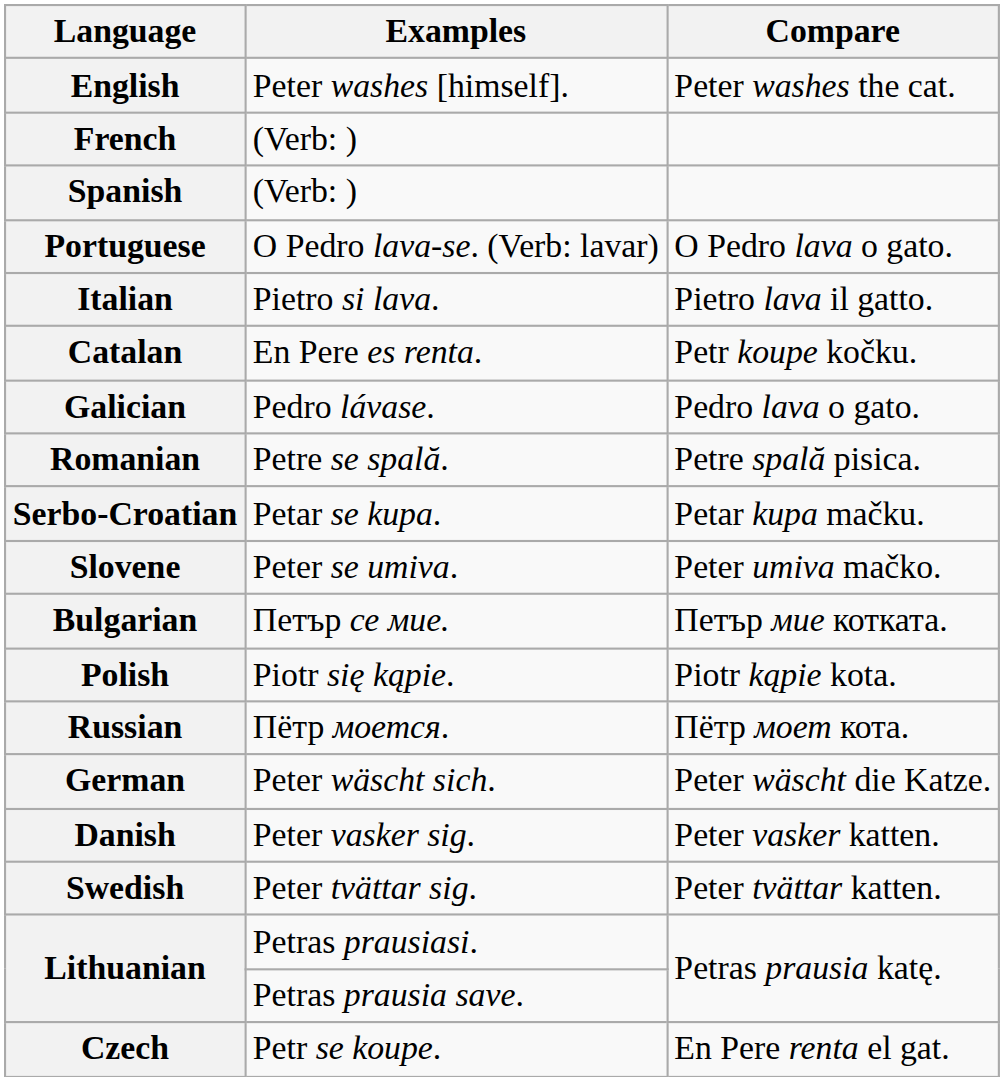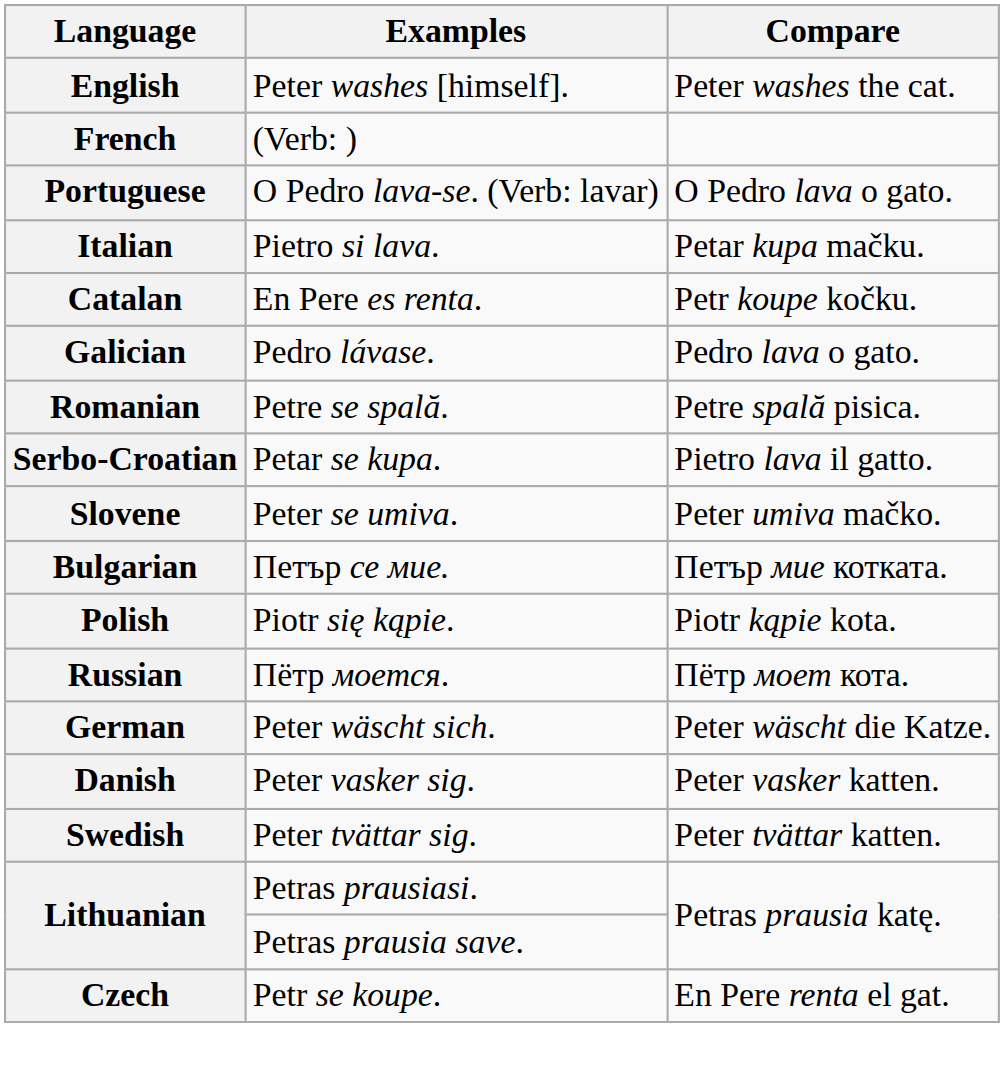 <table class="wikitable">
 <tr>
 <th>Language</th>
 <th>Examples</th>
 <th>Compare</th>
 </tr>
 <tr>
 <th>English</th>
 <td>Peter <em>washes</em> [himself].</td>
 <td>Peter <em>washes</em> the cat.</td>
 </tr>
 <tr>
 <th>French</th>
 <td> (Verb: )</td>
 <td></td>
 </tr>
 <tr>
-<th>Spanish</th>
-<td> (Verb: )</td>
-<td></td>
-</tr>
-<tr>
 <th>Portuguese</th>
 <td>O Pedro <em>lava-se</em>. (Verb: lavar)</td>
 <td>O Pedro <em>lava</em> o gato.</td>
 </tr>
 <tr>
 <th>Italian</th>
 <td>Pietro <em>si lava</em>.</td>
-<td>Pietro <em>lava</em> il gatto.</td>
+<td>Petar <em>kupa</em> mačku.</td>
 </tr>
 <tr>
 <th>Catalan</th>
 <td>En Pere <em>es renta</em>.</td>
 <td>Petr <em>koupe</em> kočku.</td>
 </tr>
 <tr>
 <th>Galician</th>
 <td>Pedro <em>lávase</em>.</td>
 <td>Pedro <em>lava</em> o gato.</td>
 </tr>
 <tr>
 <th>Romanian</th>
 <td>Petre <em>se spală</em>.</td>
 <td>Petre <em>spală</em> pisica.</td>
 </tr>
 <tr>
 <th>Serbo-Croatian</th>
 <td>Petar <em>se kupa</em>.</td>
-<td>Petar <em>kupa</em> mačku.</td>
+<td>Pietro <em>lava</em> il gatto.</td>
 </tr>
 <tr>
 <th>Slovene</th>
 <td>Peter <em>se umiva</em>.</td>
 <td>Peter <em>umiva</em> mačko.</td>
 </tr>
 <tr>
 <th>Bulgarian</th>
 <td>Петър <em>се мие.</em><br></td>
 <td>Петър <em>мие</em> котката.<br></td>
 </tr>
 <tr>
 <th>Polish</th>
 <td>Piotr <em>się kąpie</em>.</td>
 <td>Piotr <em>kąpie</em> kota.</td>
 </tr>
 <tr>
 <th>Russian</th>
 <td>Пётр <em>моется</em>.<br></td>
 <td>Пётр <em>моет</em> котa.<br></td>
 </tr>
 <tr>
 <th>German</th>
 <td>Peter <em>wäscht sich</em>.</td>
 <td>Peter <em>wäscht</em> die Katze.</td>
 </tr>
 <tr>
 <th>Danish</th>
 <td>Peter <em>vasker sig</em>.</td>
 <td>Peter <em>vasker</em> katten.</td>
 </tr>
 <tr>
 <th>Swedish</th>
 <td>Peter <em>tvättar sig</em>.</td>
 <td>Peter <em>tvättar</em> katten.</td>
 </tr>
 <tr>
 <th rowspan="2">Lithuanian</th>
 <td>Petras <em>prausiasi</em>.</td>
 <td rowspan="2">Petras <em>prausia</em> katę.</td>
 </tr>
 <tr>
 <td>Petras <em>prausia save</em>.</td>
 </tr>
 <tr>
 <th>Czech</th>
 <td>Petr <em>se koupe</em>.</td>
 <td>En Pere <em>renta</em> el gat.</td>
 </tr>
 </table>
